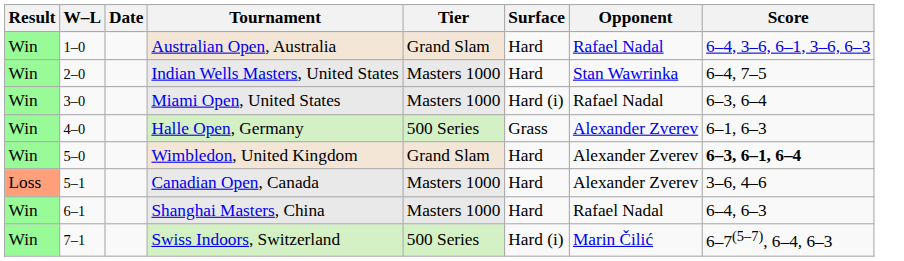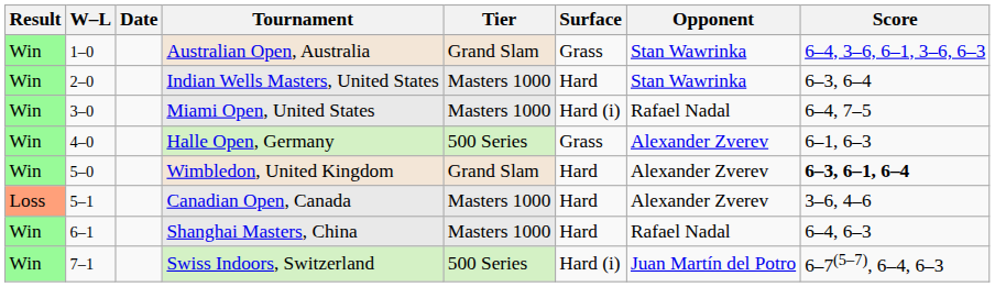 <table class="sortable wikitable">
 <tr>
 <th>Result</th>
 <th class="unsortable">W–L</th>
 <th>Date</th>
 <th>Tournament</th>
 <th>Tier</th>
 <th>Surface</th>
 <th>Opponent</th>
 <th class="unsortable">Score</th>
 </tr>
 <tr>
 <td bgcolor=98FB98>Win</td>
 <td><small>1–0</small></td>
 <td><a href='#'></a></td>
 <td style="background:#f3e6d7;"><a href='#'>Australian Open</a>, Australia </td>
 <td style="background:#f3e6d7;">Grand Slam</td>
-<td>Hard</td>
-<td> <a href='#'>Rafael Nadal</a></td>
+<td>Grass</td>
+<td> <a href='#'>Stan Wawrinka</a></td>
 <td><a href='#'>6–4, 3–6, 6–1, 3–6, 6–3</a></td>
 </tr>
 <tr>
 <td bgcolor=98FB98>Win</td>
 <td><small>2–0</small></td>
 <td><a href='#'></a></td>
 <td style="background:#e9e9e9;"><a href='#'>Indian Wells Masters</a>, United States </td>
 <td style="background:#e9e9e9;">Masters 1000</td>
 <td>Hard</td>
 <td> <a href='#'>Stan Wawrinka</a></td>
-<td>6–4, 7–5</td>
+<td>6–3, 6–4</td>
 </tr>
 <tr>
 <td bgcolor=98FB98>Win</td>
 <td><small>3–0</small></td>
 <td><a href='#'></a></td>
 <td style="background:#e9e9e9;"><a href='#'>Miami Open</a>, United States </td>
 <td style="background:#e9e9e9;">Masters 1000</td>
 <td>Hard (i)</td>
 <td> Rafael Nadal</td>
-<td>6–3, 6–4</td>
+<td>6–4, 7–5</td>
 </tr>
 <tr>
 <td bgcolor=98FB98>Win</td>
 <td><small>4–0</small></td>
 <td><a href='#'></a></td>
 <td style="background:#d4f1c5;"><a href='#'>Halle Open</a>, Germany </td>
 <td style="background:#d4f1c5;">500 Series</td>
 <td>Grass</td>
 <td> <a href='#'>Alexander Zverev</a></td>
 <td>6–1, 6–3</td>
 </tr>
 <tr>
 <td bgcolor=98FB98>Win</td>
 <td><small>5–0</small></td>
 <td><a href='#'></a></td>
 <td style="background:#f3e6d7;"><a href='#'>Wimbledon</a>, United Kingdom </td>
 <td style="background:#f3e6d7;">Grand Slam</td>
 <td>Hard</td>
 <td> Alexander Zverev</td>
 <td><strong>6–3, 6–1, 6–4</strong></td>
 </tr>
 <tr>
 <td bgcolor=FFA07A>Loss</td>
 <td><small>5–1</small></td>
 <td><a href='#'></a></td>
 <td style="background:#e9e9e9;"><a href='#'>Canadian Open</a>, Canada</td>
 <td style="background:#e9e9e9;">Masters 1000</td>
 <td>Hard</td>
 <td> Alexander Zverev</td>
 <td>3–6, 4–6</td>
 </tr>
 <tr>
 <td bgcolor=98FB98>Win</td>
 <td><small>6–1</small></td>
 <td><a href='#'></a></td>
 <td style="background:#e9e9e9;"><a href='#'>Shanghai Masters</a>, China </td>
 <td style="background:#e9e9e9;">Masters 1000</td>
 <td>Hard</td>
 <td> Rafael Nadal</td>
 <td>6–4, 6–3</td>
 </tr>
 <tr>
 <td bgcolor=98FB98>Win</td>
 <td><small>7–1</small></td>
 <td><a href='#'></a></td>
 <td style="background:#d4f1c5;"><a href='#'>Swiss Indoors</a>, Switzerland </td>
 <td style="background:#d4f1c5;">500 Series</td>
 <td>Hard (i)</td>
-<td> <a href='#'>Marin Čilić</a></td>
+<td> <a href='#'>Juan Martín del Potro</a></td>
 <td>6–7<sup>(5–7)</sup>, 6–4, 6–3</td>
 </tr>
 </table>
